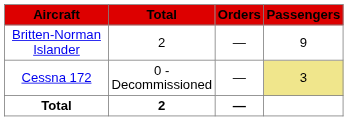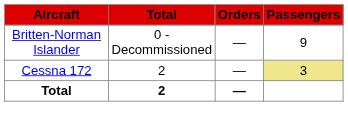 <table class="toccolours" border="1" cellpadding="3" style="border-collapse:collapse;text-align:center">
 <tr style="background:#d00;">
 <th style="width:120px;"><span>Aircraft</span></th>
 <th style="width:25px;"><span>Total</span></th>
 <th style="width:40px;"><span>Orders</span></th>
 <th><span>Passengers</span></th>
 </tr>
 <tr>
 <td><a href='#'>Britten-Norman Islander</a></td>
-<td>2</td>
+<td>0 - Decommissioned</td>
 <td>—</td>
 <td>9</td>
 </tr>
 <tr>
 <td><a href='#'>Cessna 172</a></td>
-<td>0 - Decommissioned</td>
+<td>2</td>
 <td>—</td>
 <td style="background: khaki;">3</td>
 </tr>
 <tr>
 <th><strong>Total</strong></th>
 <th>2</th>
 <th>—</th>
 <th></th>
 </tr>
 </table>
